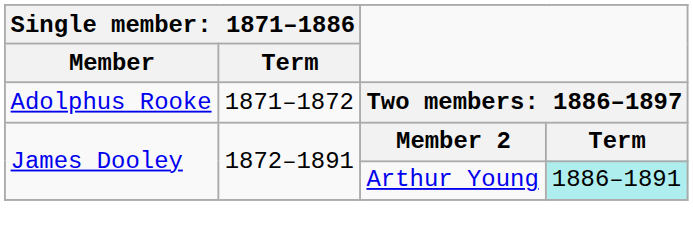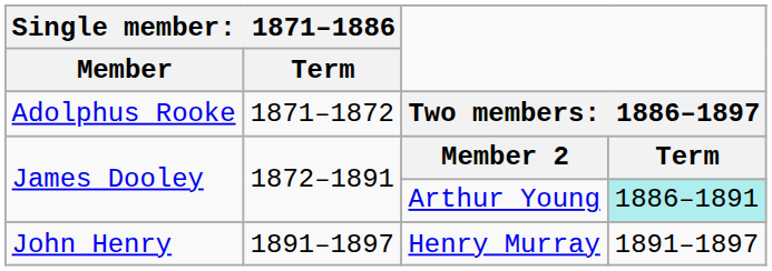 <table class="wikitable">
 <tr>
 <th colspan = 2>Single member: 1871–1886</th>
 </tr>
 <tr>
 <th>Member</th>
 <th>Term</th>
 </tr>
 <tr>
 <td><a href='#'>Adolphus Rooke</a></td>
 <td>1871–1872</td>
 <th colspan =2>Two members: 1886–1897</th>
 </tr>
 <tr>
 <td rowspan = 2><a href='#'>James Dooley</a></td>
 <td rowspan = 2>1872–1891</td>
 <th>Member 2</th>
 <th>Term</th>
 </tr>
 <tr>
 <td><a href='#'>Arthur Young</a></td>
 <td style="background: paleturquoise;">1886–1891</td>
 </tr>
+<tr>
+<td><a href='#'>John Henry</a></td>
+<td>1891–1897</td>
+<td><a href='#'>Henry Murray</a></td>
+<td>1891–1897</td>
+</tr>
 </table>
